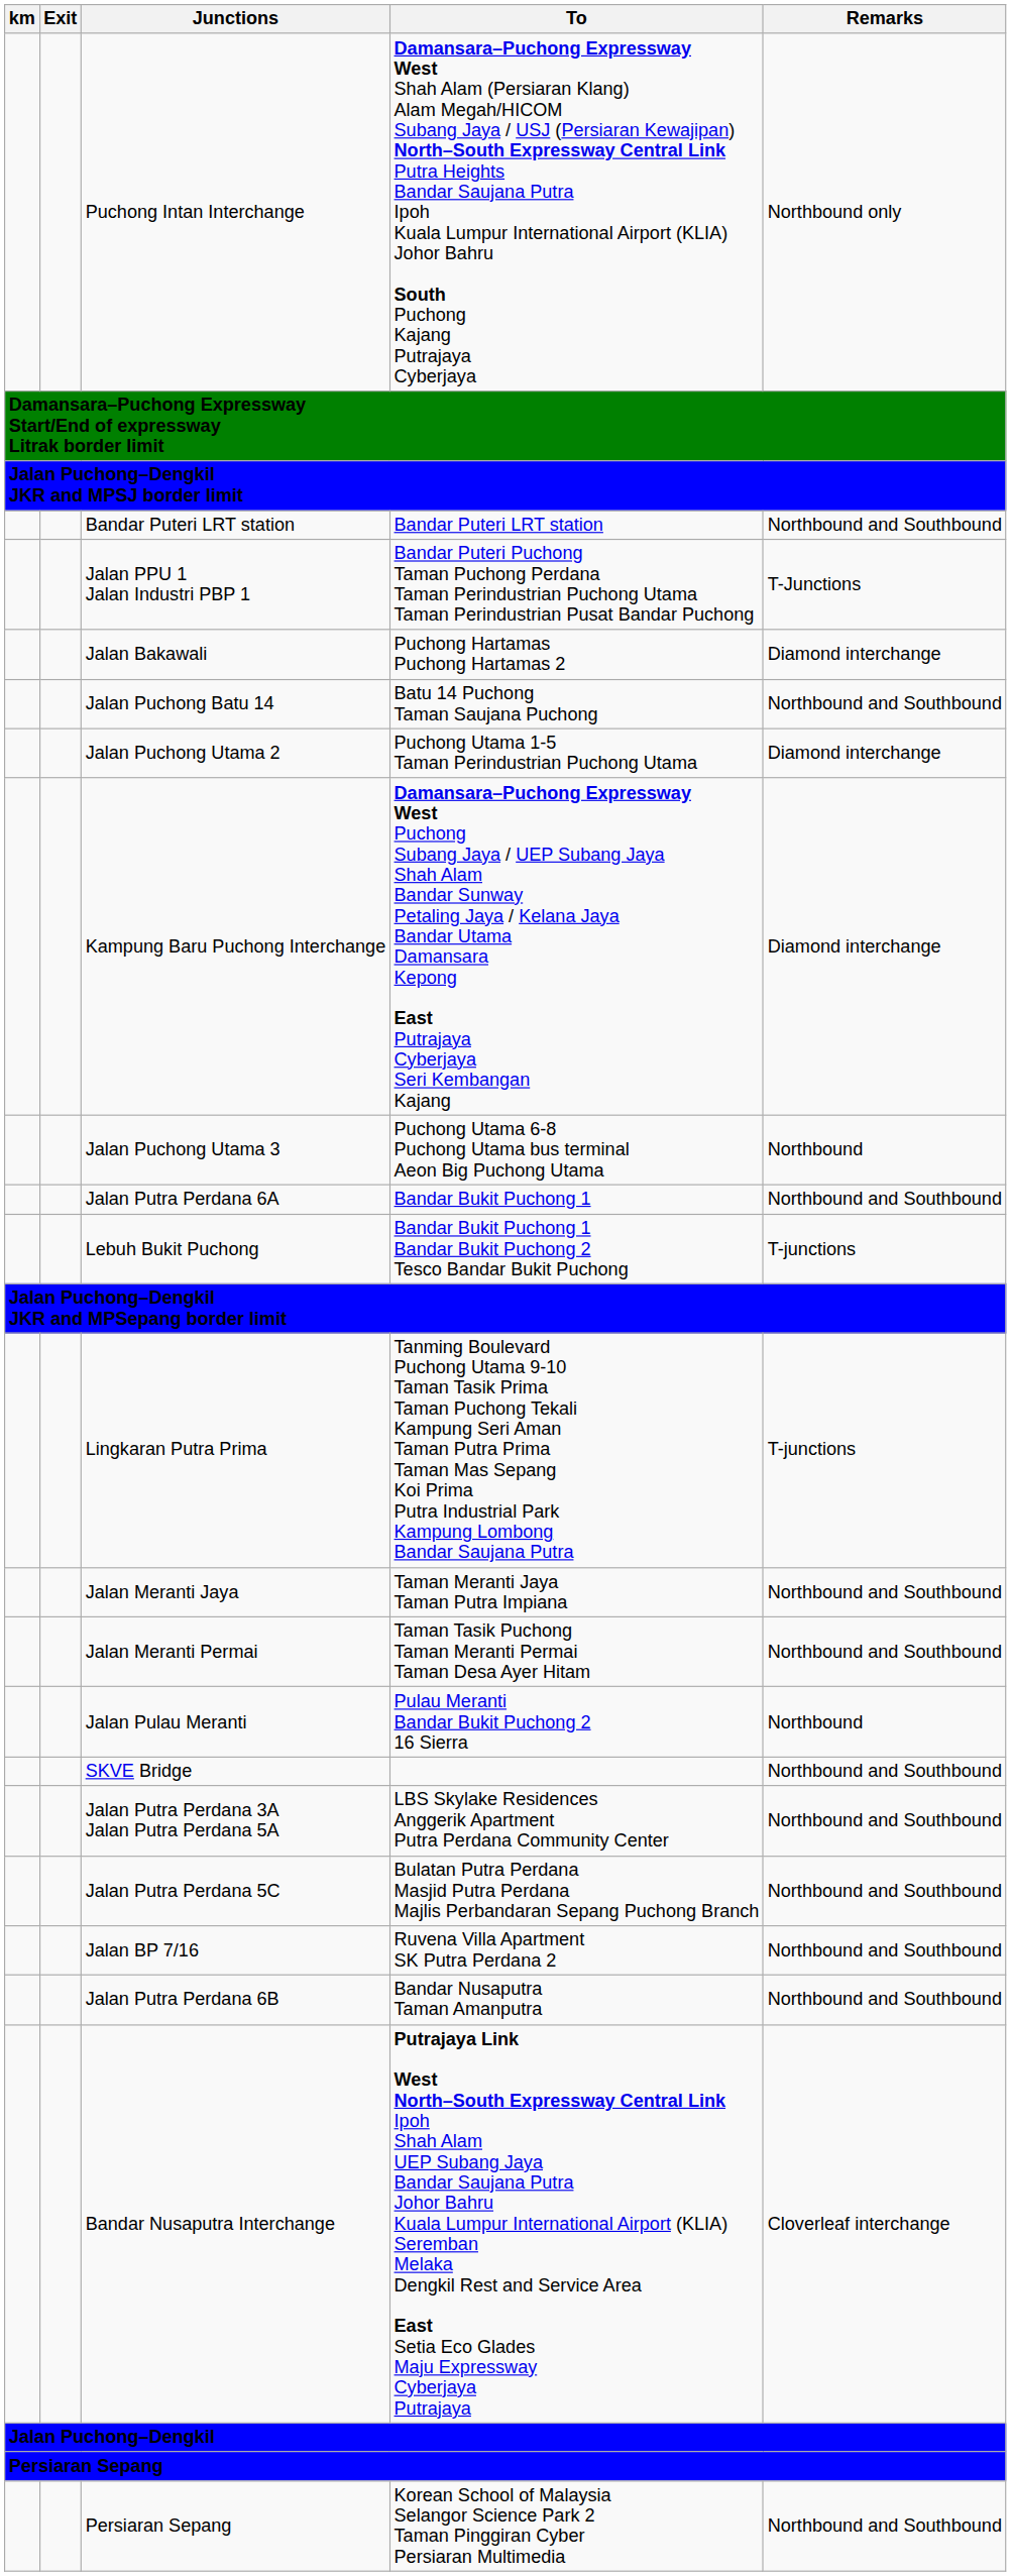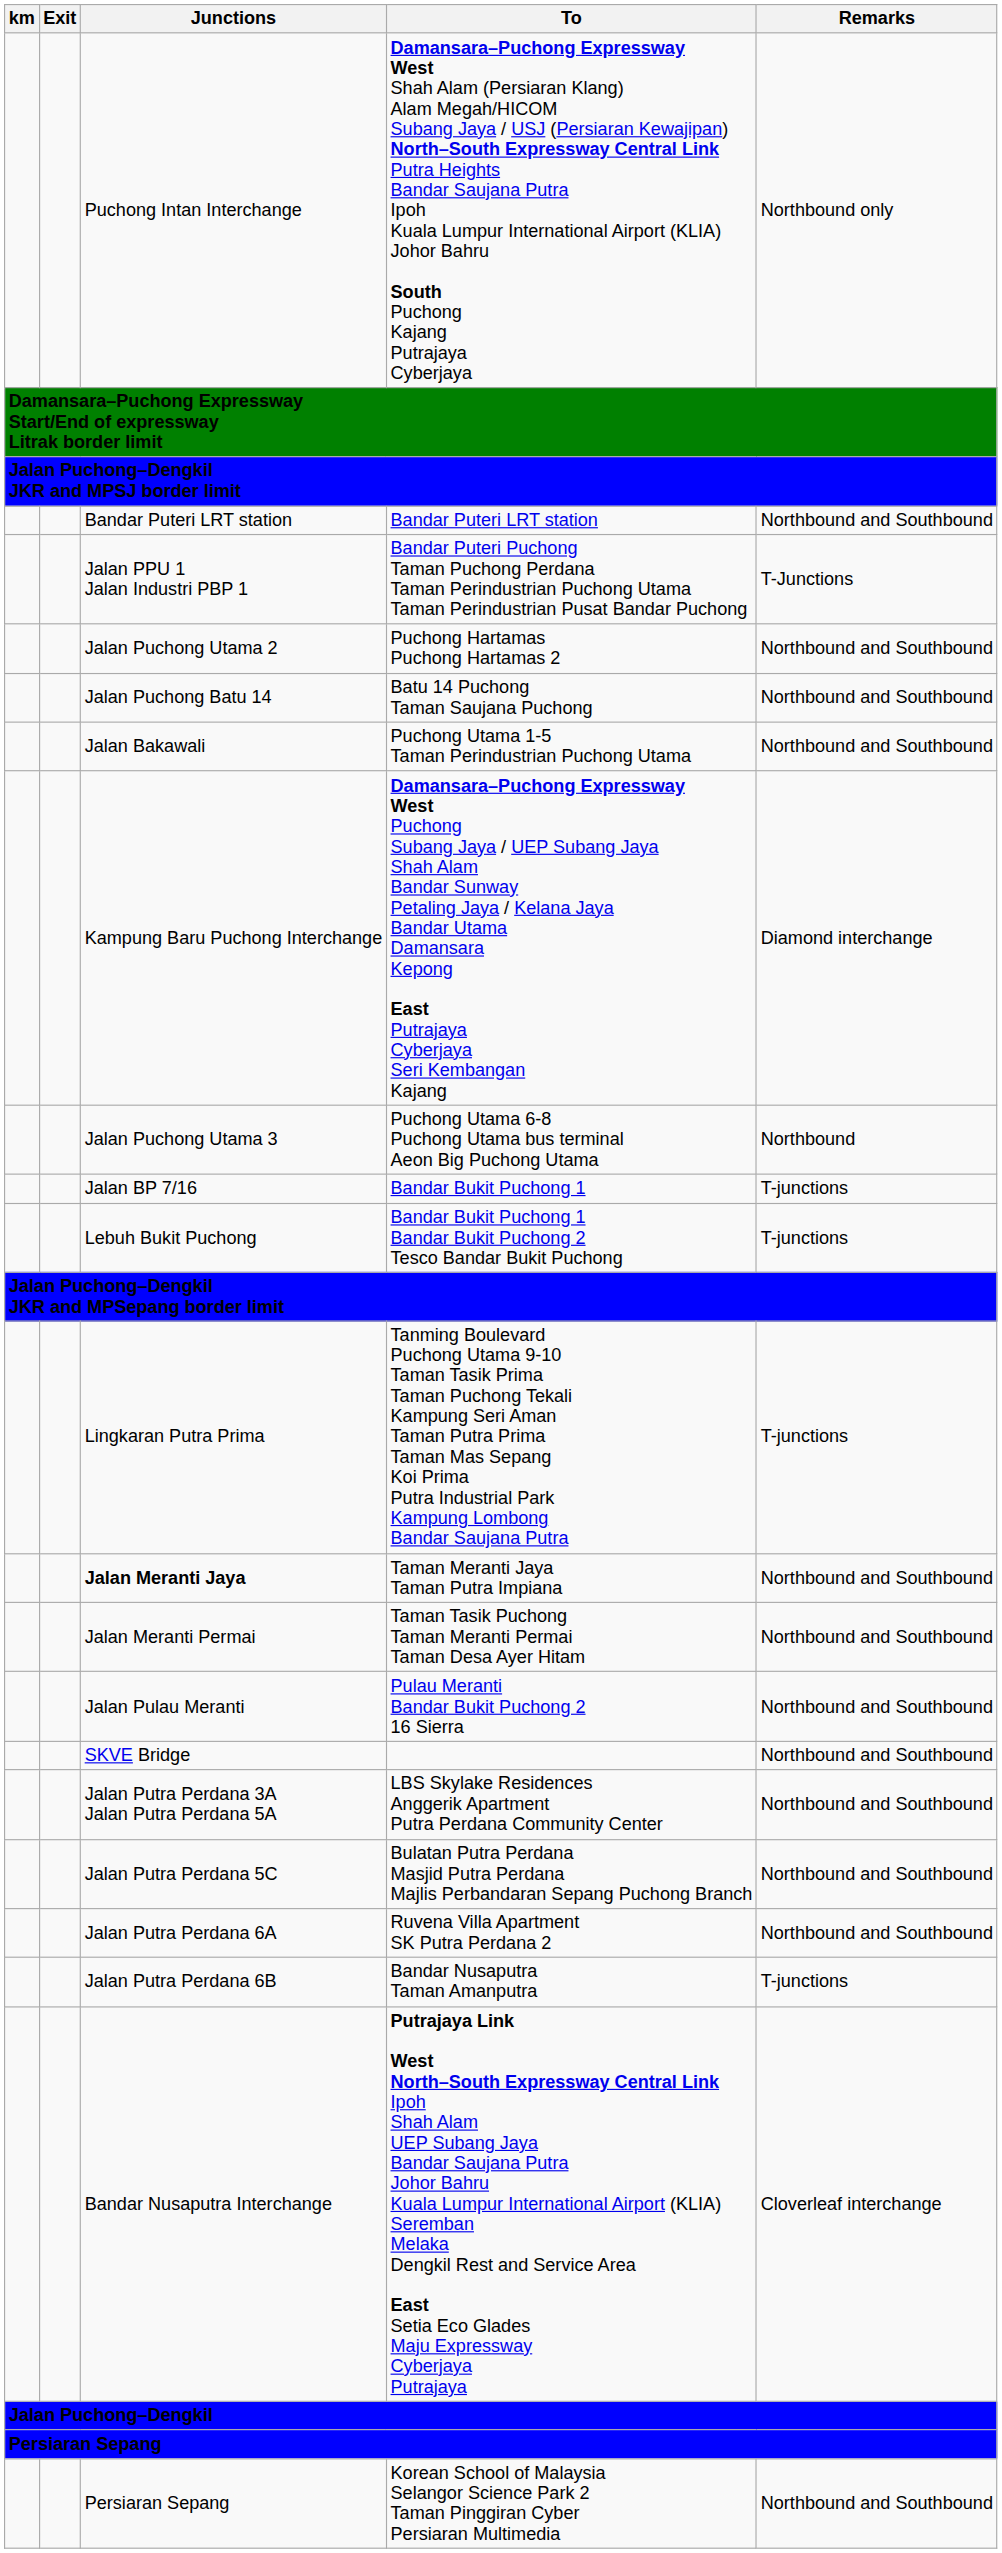 <table class="wikitable">
 <tr>
 <th>km</th>
 <th>Exit</th>
 <th>Junctions</th>
 <th>To</th>
 <th>Remarks</th>
 </tr>
 <tr>
 <td></td>
 <td></td>
 <td>Puchong Intan Interchange</td>
 <td> <strong><a href='#'>Damansara–Puchong Expressway</a></strong><br><strong>West</strong><br> Shah Alam (Persiaran Klang)<br> Alam Megah/HICOM<br><a href='#'>Subang Jaya</a> / <a href='#'>USJ</a> (<a href='#'>Persiaran Kewajipan</a>)<br> <strong><a href='#'>North–South Expressway Central Link</a></strong><br><a href='#'>Putra Heights</a><br><a href='#'>Bandar Saujana Putra</a><br>Ipoh<br>Kuala Lumpur International Airport (KLIA) <br>Johor Bahru<br><br><strong>South</strong><br>Puchong<br>Kajang<br>Putrajaya<br>Cyberjaya</td>
 <td>Northbound only</td>
 </tr>
 <tr>
 <td style="width:600px" colspan="6" style="text-align:center" bgcolor="green"><strong><span> Damansara–Puchong Expressway<br>Start/End of expressway<br>Litrak border limit</span></strong></td>
 </tr>
 <tr>
 <td style="width:600px" colspan="6" style="text-align:center" bgcolor="blue"><strong><span>Jalan Puchong–Dengkil<br>JKR and MPSJ border limit</span></strong></td>
 </tr>
 <tr>
 <td></td>
 <td></td>
 <td>Bandar Puteri LRT station</td>
 <td><a href='#'>Bandar Puteri LRT station</a> </td>
 <td>Northbound and Southbound</td>
 </tr>
 <tr>
 <td></td>
 <td></td>
 <td>Jalan PPU 1 <br> Jalan Industri PBP 1</td>
 <td><a href='#'>Bandar Puteri Puchong</a> <br> Taman Puchong Perdana <br> Taman Perindustrian Puchong Utama <br> Taman Perindustrian Pusat Bandar Puchong</td>
 <td>T-Junctions</td>
 </tr>
 <tr>
 <td></td>
 <td></td>
-<td>Jalan Bakawali</td>
+<td>Jalan Puchong Utama 2</td>
 <td>Puchong Hartamas <br> Puchong Hartamas 2</td>
-<td>Diamond interchange</td>
+<td>Northbound and Southbound</td>
 </tr>
 <tr>
 <td></td>
 <td></td>
 <td>Jalan Puchong Batu 14</td>
 <td>Batu 14 Puchong <br> Taman Saujana Puchong</td>
 <td>Northbound and Southbound</td>
 </tr>
 <tr>
 <td></td>
 <td></td>
-<td>Jalan Puchong Utama 2</td>
+<td>Jalan Bakawali</td>
 <td>Puchong Utama 1-5 <br> Taman Perindustrian Puchong Utama</td>
-<td>Diamond interchange</td>
+<td>Northbound and Southbound</td>
 </tr>
 <tr>
 <td></td>
 <td></td>
 <td>Kampung Baru Puchong Interchange</td>
 <td> <strong><a href='#'>Damansara–Puchong Expressway</a></strong><br><strong>West</strong><br><a href='#'>Puchong</a> <br> <a href='#'>Subang Jaya</a> / <a href='#'>UEP Subang Jaya</a> <br> <a href='#'>Shah Alam</a> <br> <a href='#'>Bandar Sunway</a> <br> <a href='#'>Petaling Jaya</a> / <a href='#'>Kelana Jaya</a> <br> <a href='#'>Bandar Utama</a> <br> <a href='#'>Damansara</a> <br> <a href='#'>Kepong</a> <br><br> <strong>East</strong><br><a href='#'>Putrajaya</a> <br> <a href='#'>Cyberjaya</a> <br> <a href='#'>Seri Kembangan</a> <br> Kajang</td>
 <td>Diamond interchange</td>
 </tr>
 <tr>
 <td></td>
 <td></td>
 <td>Jalan Puchong Utama 3</td>
 <td>Puchong Utama 6-8 <br> Puchong Utama bus terminal <br> Aeon Big Puchong Utama</td>
 <td>Northbound</td>
 </tr>
 <tr>
 <td></td>
 <td></td>
-<td>Jalan Putra Perdana 6A</td>
+<td>Jalan BP 7/16</td>
 <td><a href='#'>Bandar Bukit Puchong 1</a></td>
-<td>Northbound and Southbound</td>
+<td>T-junctions</td>
 </tr>
 <tr>
 <td></td>
 <td></td>
 <td>Lebuh Bukit Puchong</td>
 <td><a href='#'>Bandar Bukit Puchong 1</a><br><a href='#'>Bandar Bukit Puchong 2</a><br> Tesco Bandar Bukit Puchong</td>
 <td>T-junctions</td>
 </tr>
 <tr>
 <td style="width:600px" colspan="6" style="text-align:center" bgcolor="blue"><strong><span>Jalan Puchong–Dengkil<br>JKR and MPSepang border limit</span></strong></td>
 </tr>
 <tr>
 <td></td>
 <td></td>
 <td>Lingkaran Putra Prima</td>
 <td>Tanming Boulevard <br> Puchong Utama 9-10 <br> Taman Tasik Prima <br> Taman Puchong Tekali <br> Kampung Seri Aman <br> Taman Putra Prima <br> Taman Mas Sepang <br> Koi Prima <br> Putra Industrial Park <br> <a href='#'>Kampung Lombong</a> <br> <a href='#'>Bandar Saujana Putra</a></td>
 <td>T-junctions</td>
 </tr>
 <tr>
 <td></td>
 <td></td>
-<td>Jalan Meranti Jaya</td>
+<td><strong>Jalan Meranti Jaya</strong></td>
 <td>Taman Meranti Jaya <br> Taman Putra Impiana</td>
 <td>Northbound and Southbound</td>
 </tr>
 <tr>
 <td></td>
 <td></td>
 <td>Jalan Meranti Permai</td>
 <td>Taman Tasik Puchong <br> Taman Meranti Permai <br> Taman Desa Ayer Hitam</td>
 <td>Northbound and Southbound</td>
 </tr>
 <tr>
 <td></td>
 <td></td>
 <td>Jalan Pulau Meranti</td>
 <td><a href='#'>Pulau Meranti</a> <br> <a href='#'>Bandar Bukit Puchong 2</a> <br> 16 Sierra</td>
-<td>Northbound</td>
+<td>Northbound and Southbound</td>
 </tr>
 <tr>
 <td></td>
 <td></td>
 <td> <a href='#'>SKVE</a> Bridge</td>
 <td></td>
 <td>Northbound and Southbound</td>
 </tr>
 <tr>
 <td></td>
 <td></td>
 <td>Jalan Putra Perdana 3A <br> Jalan Putra Perdana 5A</td>
 <td>LBS Skylake Residences <br> Anggerik Apartment <br> Putra Perdana Community Center</td>
 <td>Northbound and Southbound</td>
 </tr>
 <tr>
 <td></td>
 <td></td>
 <td>Jalan Putra Perdana 5C</td>
 <td>Bulatan Putra Perdana <br> Masjid Putra Perdana <br> Majlis Perbandaran Sepang Puchong Branch</td>
 <td>Northbound and Southbound</td>
 </tr>
 <tr>
 <td></td>
 <td></td>
-<td>Jalan BP 7/16</td>
+<td>Jalan Putra Perdana 6A</td>
 <td>Ruvena Villa Apartment <br> SK Putra Perdana 2</td>
 <td>Northbound and Southbound</td>
 </tr>
 <tr>
 <td></td>
 <td></td>
 <td>Jalan Putra Perdana 6B</td>
 <td>Bandar Nusaputra <br> Taman Amanputra</td>
-<td>Northbound and Southbound</td>
+<td>T-junctions</td>
 </tr>
 <tr>
 <td></td>
 <td></td>
 <td>Bandar Nusaputra Interchange</td>
 <td> <strong>Putrajaya Link</strong> <br><br> <strong>West</strong><br>   <strong><a href='#'>North–South Expressway Central Link</a></strong><br><a href='#'>Ipoh</a><br><a href='#'>Shah Alam</a><br><a href='#'>UEP Subang Jaya</a><br><a href='#'>Bandar Saujana Putra</a><br><a href='#'>Johor Bahru</a><br><a href='#'>Kuala Lumpur International Airport</a> (KLIA) <br><a href='#'>Seremban</a><br><a href='#'>Melaka</a><br> Dengkil Rest and Service Area <br><br> <strong>East</strong> <br> Setia Eco Glades <br>  <a href='#'>Maju Expressway</a> <br> <a href='#'>Cyberjaya</a> <br> <a href='#'>Putrajaya</a></td>
 <td>Cloverleaf interchange</td>
 </tr>
 <tr>
 <td style="width:600px" colspan="6" style="text-align:center" bgcolor="blue"><strong><span>Jalan Puchong–Dengkil</span></strong></td>
 </tr>
 <tr>
 <td style="width:600px" colspan="6" style="text-align:center" bgcolor="blue"><strong><span>Persiaran Sepang</span></strong></td>
 </tr>
 <tr>
 <td></td>
 <td></td>
 <td>Persiaran Sepang</td>
 <td>Korean School of Malaysia <br> Selangor Science Park 2 <br> Taman Pinggiran Cyber <br> Persiaran Multimedia</td>
 <td>Northbound and Southbound</td>
 </tr>
 </table>
